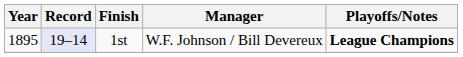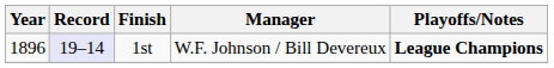 <table class="wikitable" style="text-align:center">
 <tr>
 <th>Year</th>
 <th>Record</th>
 <th>Finish</th>
 <th>Manager</th>
 <th>Playoffs/Notes</th>
 </tr>
 <tr align=center>
-<td>1895</td>
+<td>1896</td>
 <td style="background: lavender;">19–14</td>
 <td>1st</td>
 <td>W.F. Johnson / Bill Devereux</td>
 <td><strong>League Champions</strong></td>
 </tr>
 <tr align=center>
 </tr>
 </table>
